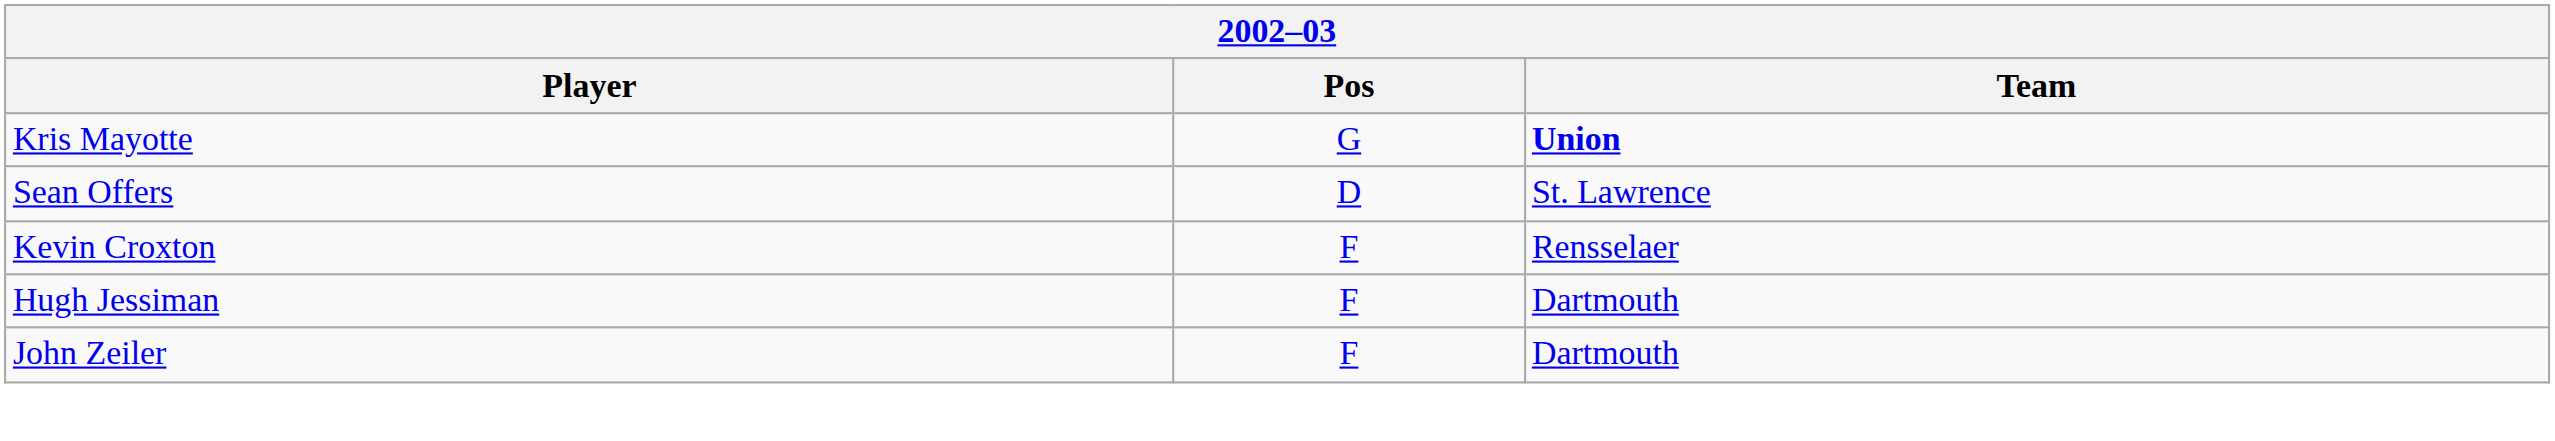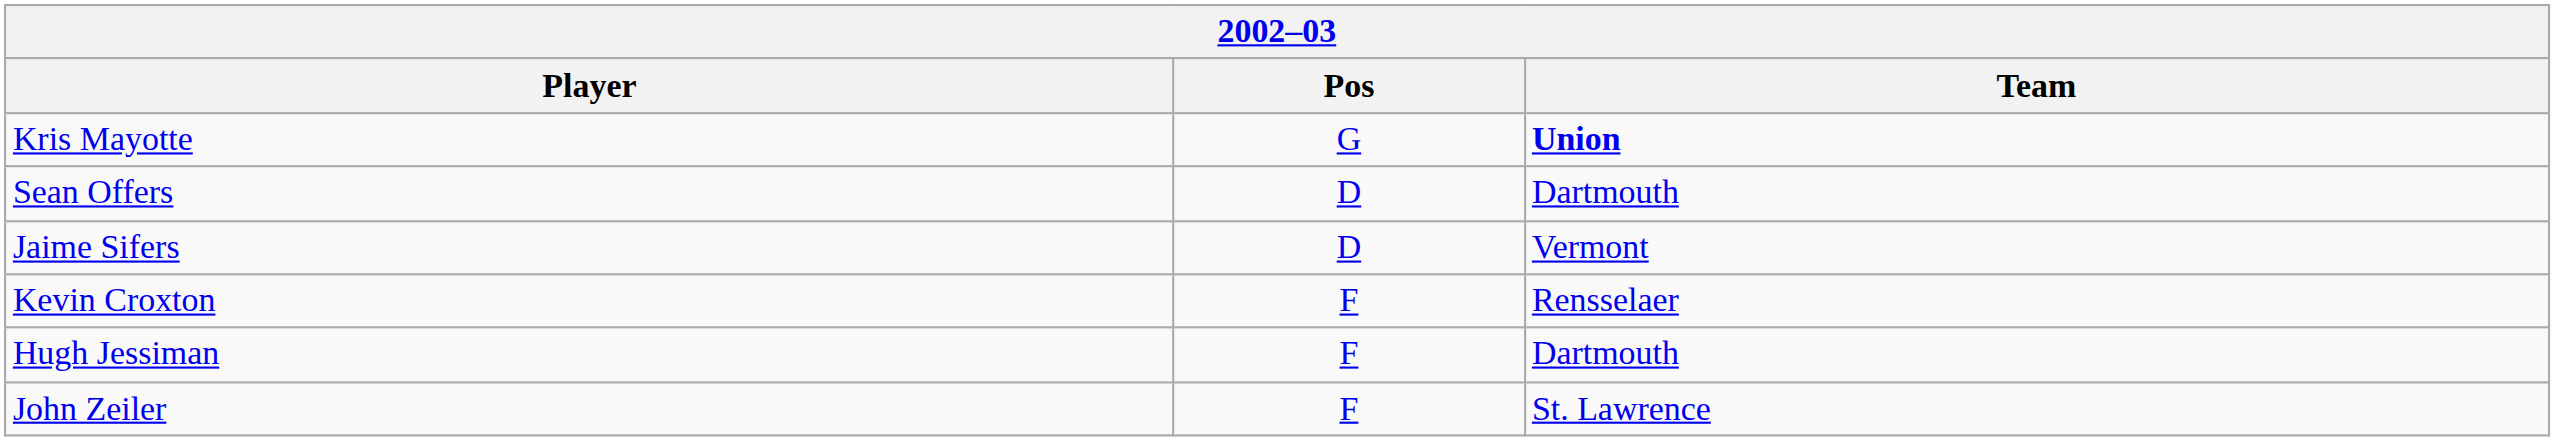 <table class="wikitable" width=95%>
 <tr>
 <th colspan=3><a href='#'>2002–03</a></th>
 </tr>
 <tr>
 <th>Player</th>
 <th>Pos</th>
 <th>Team</th>
 </tr>
 <tr>
 <td><a href='#'>Kris Mayotte</a></td>
 <td align=center><a href='#'>G</a></td>
 <td><strong><a href='#'>Union</a></strong></td>
 </tr>
 <tr>
 <td><a href='#'>Sean Offers</a></td>
 <td align=center><a href='#'>D</a></td>
-<td><a href='#'>St. Lawrence</a></td>
+<td><a href='#'>Dartmouth</a></td>
+</tr>
+<tr>
+<td><a href='#'>Jaime Sifers</a></td>
+<td align=center><a href='#'>D</a></td>
+<td><a href='#'>Vermont</a></td>
 </tr>
 <tr>
 <td><a href='#'>Kevin Croxton</a></td>
 <td align=center><a href='#'>F</a></td>
 <td><a href='#'>Rensselaer</a></td>
 </tr>
 <tr>
 <td><a href='#'>Hugh Jessiman</a></td>
 <td align=center><a href='#'>F</a></td>
 <td><a href='#'>Dartmouth</a></td>
 </tr>
 <tr>
 <td><a href='#'>John Zeiler</a></td>
 <td align=center><a href='#'>F</a></td>
-<td><a href='#'>Dartmouth</a></td>
+<td><a href='#'>St. Lawrence</a></td>
 </tr>
 </table>
